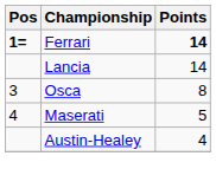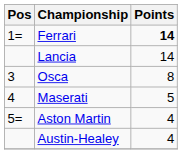 <table class="wikitable" style="font-size: 95%;">
 <tr>
 <th>Pos</th>
 <th>Championship</th>
 <th>Points</th>
 </tr>
 <tr>
-<td><strong>1=</strong></td>
+<td>1=</td>
 <td> <a href='#'>Ferrari</a></td>
 <td align="right"><strong>14</strong></td>
 </tr>
 <tr>
 <td></td>
 <td> <a href='#'>Lancia</a></td>
 <td align="right">14</td>
 </tr>
 <tr>
 <td>3</td>
 <td> <a href='#'>Osca</a></td>
 <td align="right">8</td>
 </tr>
 <tr>
 <td>4</td>
 <td> <a href='#'>Maserati</a></td>
 <td align="right">5</td>
 </tr>
 <tr>
+<td>5=</td>
+<td> <a href='#'>Aston Martin</a></td>
+<td align="right">4</td>
+</tr>
+<tr>
 <td></td>
 <td> <a href='#'>Austin-Healey</a></td>
 <td align="right">4</td>
 </tr>
 <tr>
 </tr>
 </table>
